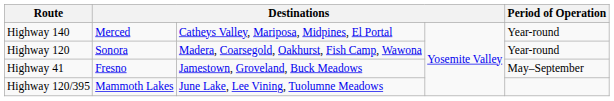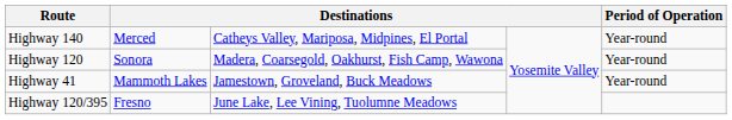 <table class="wikitable">
 <tr>
 <th>Route</th>
 <th colspan="3">Destinations</th>
 <th>Period of Operation</th>
 </tr>
 <tr>
 <td>Highway 140</td>
 <td><a href='#'>Merced</a></td>
 <td><a href='#'>Catheys Valley</a>, <a href='#'>Mariposa</a>, <a href='#'>Midpines</a>, <a href='#'>El Portal</a></td>
 <td rowspan="4"><a href='#'>Yosemite Valley</a></td>
 <td>Year-round</td>
 </tr>
 <tr>
 <td>Highway 120</td>
 <td><a href='#'>Sonora</a></td>
 <td><a href='#'>Madera</a>, <a href='#'>Coarsegold</a>, <a href='#'>Oakhurst</a>, <a href='#'>Fish Camp</a>, <a href='#'>Wawona</a></td>
 <td>Year-round</td>
 </tr>
 <tr>
 <td>Highway 41</td>
-<td><a href='#'>Fresno</a></td>
+<td><a href='#'>Mammoth Lakes</a></td>
 <td><a href='#'>Jamestown</a>, <a href='#'>Groveland</a>, <a href='#'>Buck Meadows</a></td>
-<td>May–September</td>
+<td>Year-round</td>
 </tr>
 <tr>
 <td>Highway 120/395</td>
-<td><a href='#'>Mammoth Lakes</a></td>
+<td><a href='#'>Fresno</a></td>
 <td><a href='#'>June Lake</a>, <a href='#'>Lee Vining</a>, <a href='#'>Tuolumne Meadows</a></td>
 <td></td>
 </tr>
 </table>
